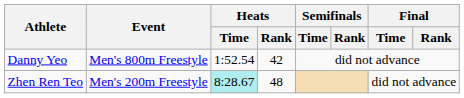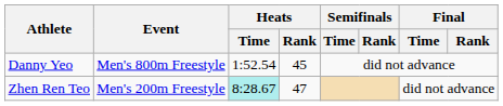 <table class=wikitable style="font-size:90%">
 <tr>
 <th rowspan="2">Athlete</th>
 <th rowspan="2">Event</th>
 <th colspan="2">Heats</th>
 <th colspan="2">Semifinals</th>
 <th colspan="2">Final</th>
 </tr>
 <tr>
 <th>Time</th>
 <th>Rank</th>
 <th>Time</th>
 <th>Rank</th>
 <th>Time</th>
 <th>Rank</th>
 </tr>
 <tr>
 <td rowspan="1"><a href='#'>Danny Yeo</a></td>
 <td><a href='#'>Men's 800m Freestyle</a></td>
 <td align=center>1:52.54</td>
-<td align=center>42</td>
+<td align=center>45</td>
 <td align=center colspan=4>did not advance</td>
 </tr>
 <tr>
 <td rowspan="1"><a href='#'>Zhen Ren Teo</a></td>
 <td><a href='#'>Men's 200m Freestyle</a></td>
 <td align=center style="background: paleturquoise;">8:28.67</td>
-<td align=center>48</td>
+<td align=center>47</td>
 <td colspan= 2 bgcolor="wheat"></td>
 <td align=center colspan=2>did not advance</td>
 </tr>
 </table>
